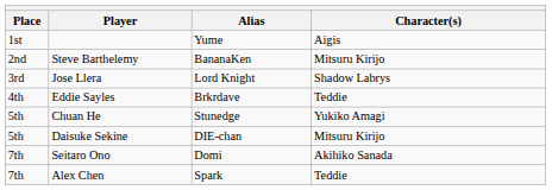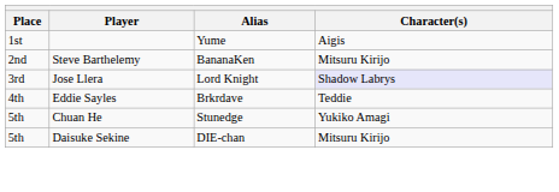 <table class="wikitable">
 <tr>
 <th colspan=4></th>
 </tr>
 <tr>
 <th style="width:50px;">Place</th>
 <th style="width:180px;">Player</th>
 <th style="width:150px;">Alias</th>
 <th style="width:300px;">Character(s)</th>
 </tr>
 <tr>
 <td>1st</td>
 <td></td>
 <td>Yume</td>
 <td>Aigis</td>
 </tr>
 <tr>
 <td>2nd</td>
 <td> Steve Barthelemy</td>
 <td>BananaKen</td>
 <td>Mitsuru Kirijo</td>
 </tr>
 <tr>
 <td>3rd</td>
 <td> Jose Llera</td>
 <td>Lord Knight</td>
-<td>Shadow Labrys</td>
+<td style="background: lavender;">Shadow Labrys</td>
 </tr>
 <tr>
 <td>4th</td>
 <td> Eddie Sayles</td>
 <td>Brkrdave</td>
 <td>Teddie</td>
 </tr>
 <tr>
 <td>5th</td>
 <td> Chuan He</td>
 <td>Stunedge</td>
 <td>Yukiko Amagi</td>
 </tr>
 <tr>
 <td>5th</td>
 <td> Daisuke Sekine</td>
 <td>DIE-chan</td>
 <td>Mitsuru Kirijo</td>
 </tr>
-<tr>
-<td>7th</td>
-<td> Seitaro Ono</td>
-<td>Domi</td>
-<td>Akihiko Sanada</td>
-</tr>
-<tr>
-<td>7th</td>
-<td> Alex Chen</td>
-<td>Spark</td>
-<td>Teddie</td>
-</tr>
 </table>
